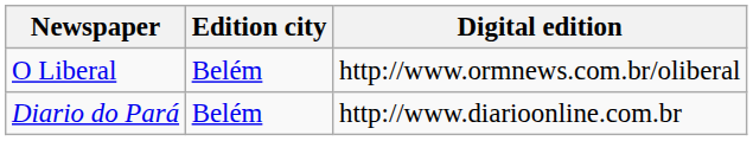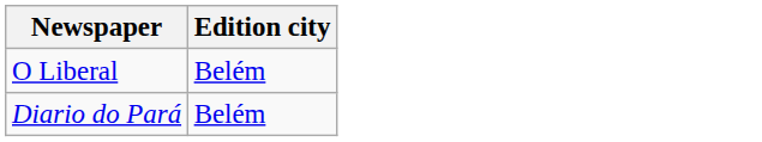 <table class="wikitable sortable">
 <tr style="text-align:center">
 <th>Newspaper</th>
 <th>Edition city</th>
-<th>Digital edition</th>
 </tr>
 <tr>
 <td><a href='#'>O Liberal</a></td>
 <td><a href='#'>Belém</a></td>
-<td>http://www.ormnews.com.br/oliberal</td>
 </tr>
 <tr>
 <td><em><a href='#'>Diario do Pará</a></em></td>
 <td><a href='#'>Belém</a></td>
-<td>http://www.diarioonline.com.br</td>
 </tr>
 </table>
